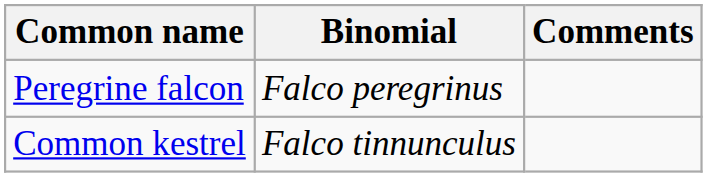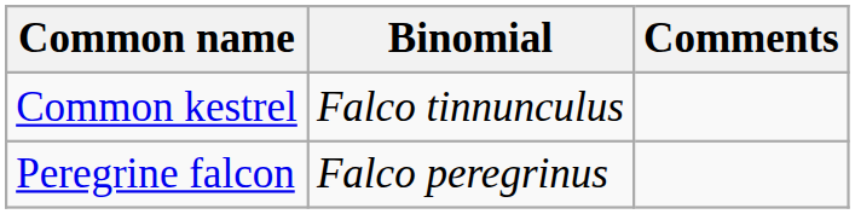 <table class="wikitable">
 <tr>
 <th>Common name</th>
 <th>Binomial</th>
 <th>Comments</th>
 </tr>
 <tr>
+<td><a href='#'>Common kestrel</a></td>
+<td><em>Falco tinnunculus</em></td>
+<td></td>
+</tr>
+<tr>
 <td><a href='#'>Peregrine falcon</a></td>
 <td><em>Falco peregrinus</em></td>
 <td></td>
 </tr>
-<tr>
-<td><a href='#'>Common kestrel</a></td>
-<td><em>Falco tinnunculus</em></td>
-<td></td>
-</tr>
 </table>
